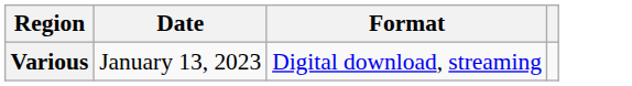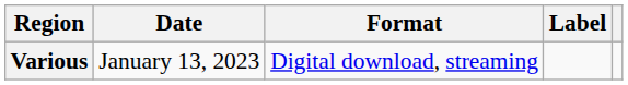 <table class="wikitable plainrowheaders">
 <tr>
 <th>Region</th>
 <th>Date</th>
 <th>Format</th>
+<th>Label</th>
 <th></th>
 </tr>
 <tr>
 <th scope="row">Various</th>
 <td>January 13, 2023</td>
 <td><a href='#'>Digital download</a>, <a href='#'>streaming</a></td>
+<td></td>
 <td align="center"></td>
 </tr>
 </table>
